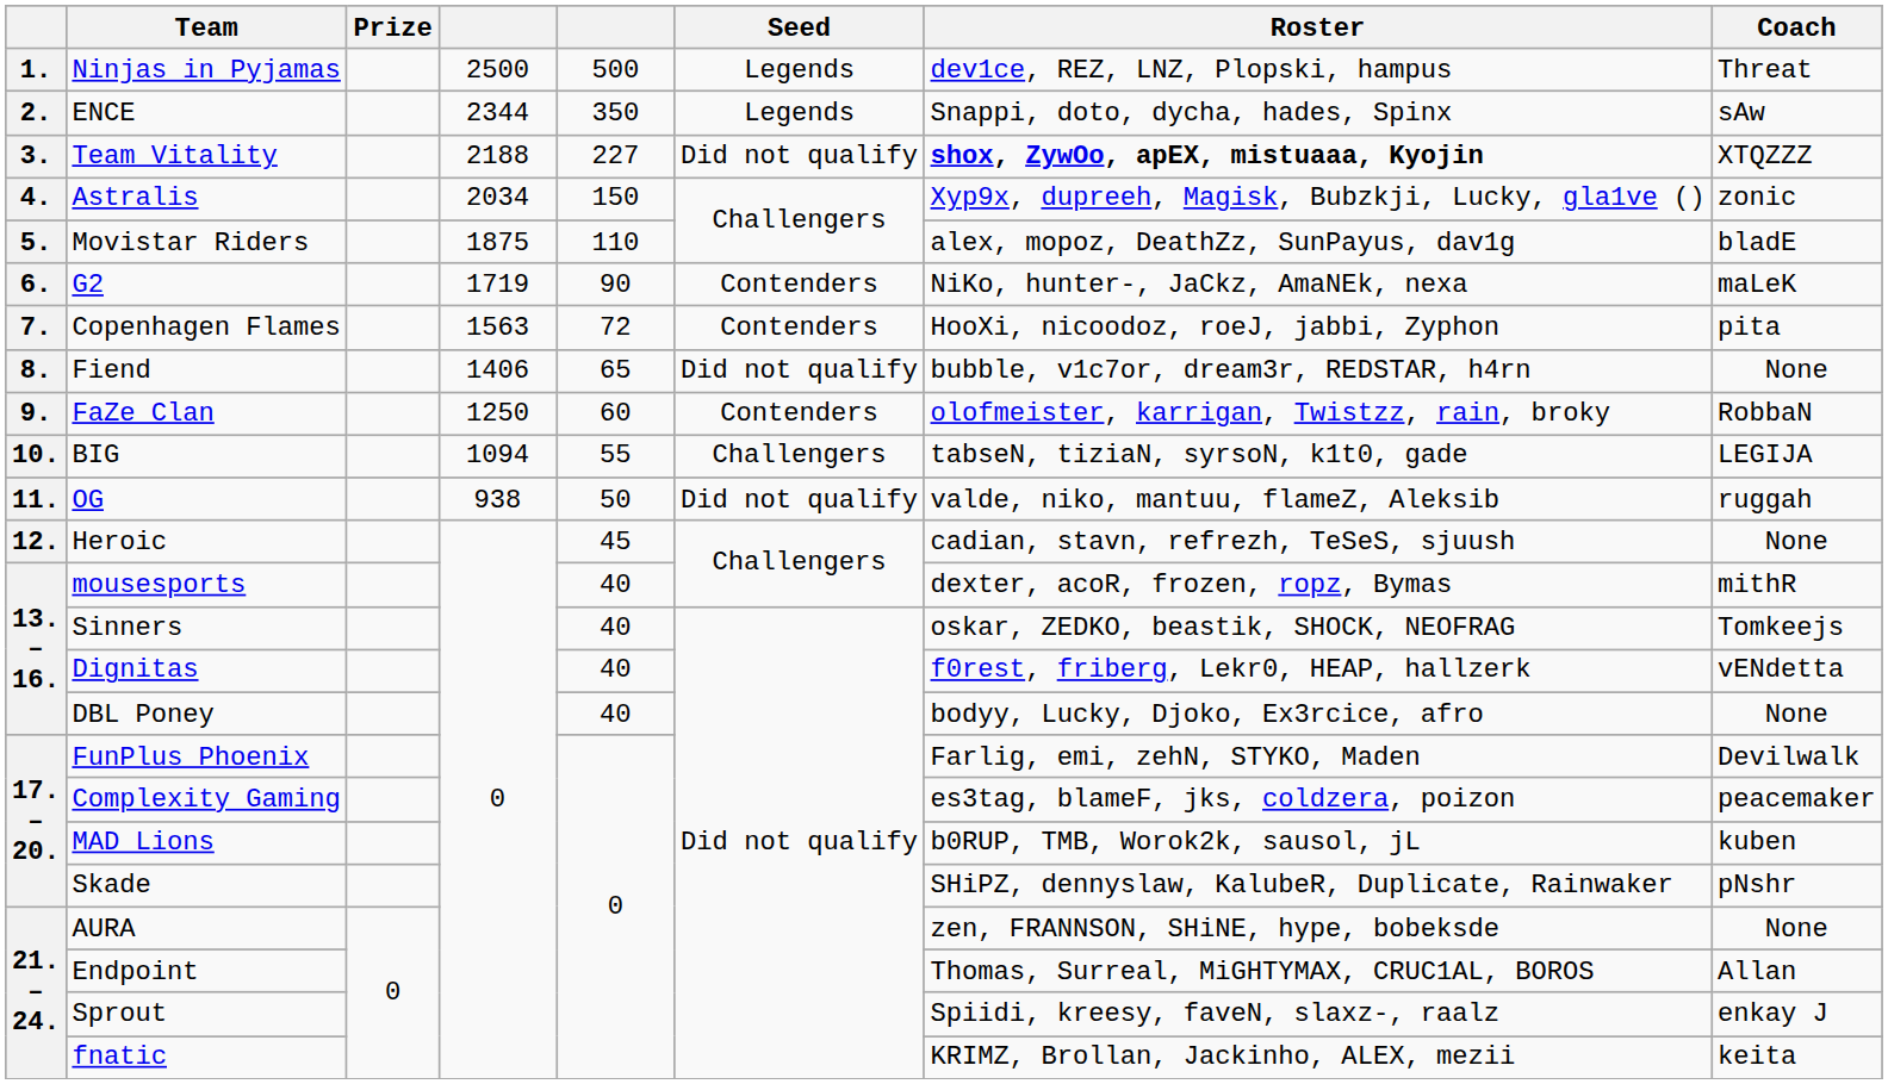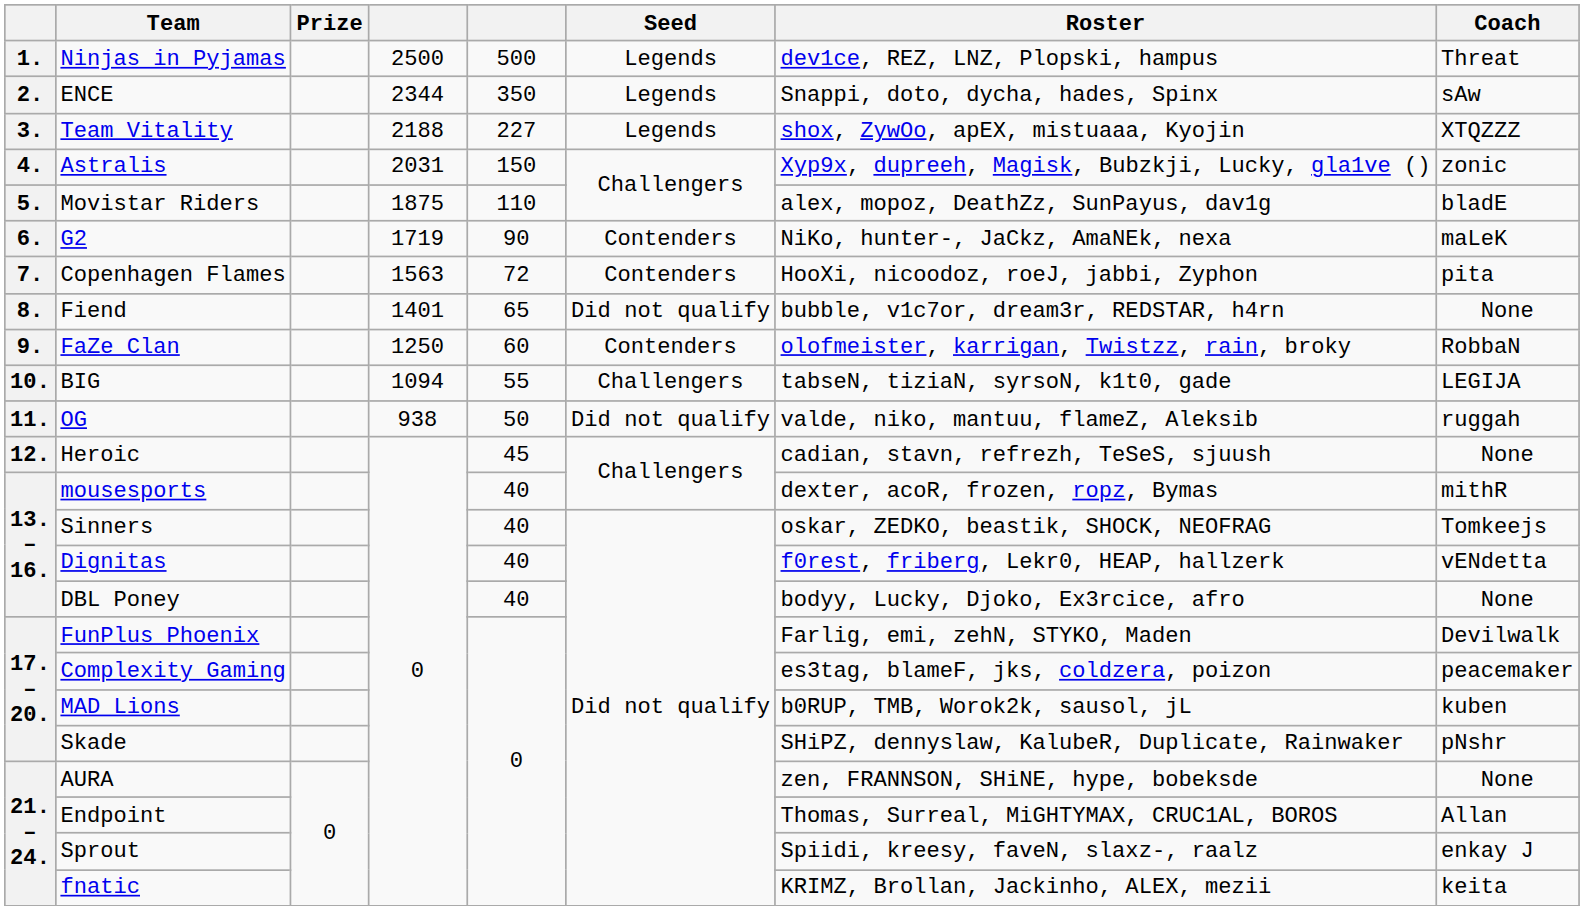 <table class="wikitable plainrowheaders" style="text-align:center">
 <tr>
 <th scope="col"></th>
 <th scope="col">Team</th>
 <th scope="col">Prize</th>
 <th scope="col" style="width:4em;"></th>
 <th scope="col" style="width:4em;"></th>
 <th scope="col">Seed</th>
 <th scope="col">Roster</th>
 <th scope="col">Coach</th>
 </tr>
 <tr>
 <th scope="row">1.</th>
 <td style="text-align: left;"><a href='#'>Ninjas in Pyjamas</a></td>
 <td></td>
 <td>2500</td>
 <td>500</td>
 <td>Legends</td>
 <td style="text-align: left;"><a href='#'>dev1ce</a>, REZ, LNZ, Plopski, hampus</td>
 <td style="text-align: left;">Threat</td>
 </tr>
 <tr>
 <th scope="row";>2.</th>
 <td style="text-align: left;">ENCE</td>
 <td></td>
 <td>2344</td>
 <td>350</td>
 <td>Legends</td>
 <td style="text-align: left;">Snappi, doto, dycha, hades, Spinx</td>
 <td style="text-align: left;">sAw</td>
 </tr>
 <tr>
 <th scope="row">3.</th>
 <td style="text-align: left;"><a href='#'>Team Vitality</a></td>
 <td></td>
 <td>2188</td>
 <td>227</td>
-<td>Did not qualify</td>
-<td style="text-align: left;"><strong><a href='#'>shox</a>, <a href='#'>ZywOo</a>, apEX, mistuaaa, Kyojin</strong></td>
+<td>Legends</td>
+<td style="text-align: left;"><a href='#'>shox</a>, <a href='#'>ZywOo</a>, apEX, mistuaaa, Kyojin</td>
 <td style="text-align: left;">XTQZZZ</td>
 </tr>
 <tr>
 <th scope="row">4.</th>
 <td style="text-align: left;"><a href='#'>Astralis</a></td>
 <td></td>
-<td>2034</td>
+<td>2031</td>
 <td>150</td>
 <td rowspan="2">Challengers</td>
 <td style="text-align: left;"><a href='#'>Xyp9x</a>, <a href='#'>dupreeh</a>, <a href='#'>Magisk</a>, Bubzkji, Lucky, <a href='#'>gla1ve</a> ()</td>
 <td style="text-align: left;">zonic</td>
 </tr>
 <tr>
 <th scope="row">5.</th>
 <td style="text-align: left;">Movistar Riders</td>
 <td></td>
 <td>1875</td>
 <td>110</td>
 <td style="text-align: left;">alex, mopoz, DeathZz, SunPayus, dav1g</td>
 <td style="text-align: left;">bladE</td>
 </tr>
 <tr>
 <th scope="row">6.</th>
 <td style="text-align: left;"><a href='#'>G2</a></td>
 <td></td>
 <td>1719</td>
 <td>90</td>
 <td>Contenders</td>
 <td style="text-align: left;">NiKo, hunter-, JaCkz, AmaNEk, nexa</td>
 <td style="text-align: left;">maLeK</td>
 </tr>
 <tr>
 <th scope="row">7.</th>
 <td style="text-align: left;">Copenhagen Flames</td>
 <td></td>
 <td>1563</td>
 <td>72</td>
 <td>Contenders</td>
 <td style="text-align: left;">HooXi, nicoodoz, roeJ, jabbi, Zyphon</td>
 <td style="text-align: left;">pita</td>
 </tr>
 <tr>
 <th scope="row">8.</th>
 <td style="text-align: left;">Fiend</td>
 <td></td>
-<td>1406</td>
+<td>1401</td>
 <td>65</td>
 <td>Did not qualify</td>
 <td style="text-align: left;">bubble, v1c7or, dream3r, REDSTAR, h4rn</td>
 <td style="text-align: center;">None</td>
 </tr>
 <tr>
 <th scope="row">9.</th>
 <td style="text-align: left;"><a href='#'>FaZe Clan</a></td>
 <td></td>
 <td>1250</td>
 <td>60</td>
 <td>Contenders</td>
 <td style="text-align: left;"><a href='#'>olofmeister</a>, <a href='#'>karrigan</a>, <a href='#'>Twistzz</a>, <a href='#'>rain</a>, broky</td>
 <td style="text-align: left;">RobbaN</td>
 </tr>
 <tr>
 <th scope="row">10.</th>
 <td style="text-align: left;">BIG</td>
 <td></td>
 <td>1094</td>
 <td>55</td>
 <td>Challengers</td>
 <td style="text-align: left;">tabseN, tiziaN, syrsoN, k1t0, gade</td>
 <td style="text-align: left;">LEGIJA</td>
 </tr>
 <tr>
 <th scope="row">11.</th>
 <td style="text-align: left;"><a href='#'>OG</a></td>
 <td></td>
 <td>938</td>
 <td>50</td>
 <td>Did not qualify</td>
 <td style="text-align: left;">valde, niko, mantuu, flameZ, Aleksib</td>
 <td style="text-align: left;">ruggah</td>
 </tr>
 <tr>
 <th scope="row">12.</th>
 <td style="text-align: left;">Heroic</td>
 <td></td>
 <td rowspan="13">0</td>
 <td>45</td>
 <td rowspan="2">Challengers</td>
 <td style="text-align: left;">cadian, stavn, refrezh, TeSeS, sjuush</td>
 <td style="text-align: center;">None</td>
 </tr>
 <tr>
 <th scope="row" rowspan="4">13.<br>–<br>16.</th>
 <td style="text-align: left;"><a href='#'>mousesports</a></td>
 <td></td>
 <td>40</td>
 <td style="text-align: left;">dexter, acoR, frozen, <a href='#'>ropz</a>, Bymas</td>
 <td style="text-align: left;">mithR</td>
 </tr>
 <tr>
 <td style="text-align: left;">Sinners</td>
 <td></td>
 <td>40</td>
 <td rowspan="11">Did not qualify</td>
 <td style="text-align: left;">oskar, ZEDKO, beastik, SHOCK, NEOFRAG</td>
 <td style="text-align: left;">Tomkeejs</td>
 </tr>
 <tr>
 <td style="text-align: left;"><a href='#'>Dignitas</a></td>
 <td></td>
 <td>40</td>
 <td style="text-align: left;"><a href='#'>f0rest</a>, <a href='#'>friberg</a>, Lekr0, HEAP, hallzerk</td>
 <td style="text-align: left;">vENdetta</td>
 </tr>
 <tr>
 <td style="text-align: left;">DBL Poney</td>
 <td></td>
 <td>40</td>
 <td style="text-align: left;">bodyy, Lucky, Djoko, Ex3rcice, afro</td>
 <td style="text-align: center;">None</td>
 </tr>
 <tr>
 <th scope="row" rowspan="4">17.<br>–<br>20.</th>
 <td style="text-align: left;"><a href='#'>FunPlus Phoenix</a></td>
 <td></td>
 <td rowspan="8">0</td>
 <td style="text-align: left;">Farlig, emi, zehN, STYKO, Maden</td>
 <td style="text-align: left;">Devilwalk</td>
 </tr>
 <tr>
 <td style="text-align: left;"><a href='#'>Complexity Gaming</a></td>
 <td></td>
 <td style="text-align: left;">es3tag, blameF, jks, <a href='#'>coldzera</a>, poizon</td>
 <td style="text-align: left;">peacemaker</td>
 </tr>
 <tr>
 <td style="text-align: left;"><a href='#'>MAD Lions</a></td>
 <td></td>
 <td style="text-align: left;">b0RUP, TMB, Worok2k, sausol, jL</td>
 <td style="text-align: left;">kuben</td>
 </tr>
 <tr>
 <td style="text-align: left;">Skade</td>
 <td></td>
 <td style="text-align: left;">SHiPZ, dennyslaw, KalubeR, Duplicate, Rainwaker</td>
 <td style="text-align: left;">pNshr</td>
 </tr>
 <tr>
 <th scope="row" rowspan="4">21.<br>–<br>24.</th>
 <td style="text-align: left;">AURA</td>
 <td rowspan="4">0</td>
 <td style="text-align: left;">zen, FRANNSON, SHiNE, hype, bobeksde</td>
 <td style="text-align: center;">None</td>
 </tr>
 <tr>
 <td style="text-align: left;">Endpoint</td>
 <td style="text-align: left;">Thomas, Surreal, MiGHTYMAX, CRUC1AL, BOROS</td>
 <td style="text-align: left;">Allan</td>
 </tr>
 <tr>
 <td style="text-align: left;">Sprout</td>
 <td style="text-align: left;">Spiidi, kreesy, faveN, slaxz-, raalz</td>
 <td style="text-align: left;">enkay J</td>
 </tr>
 <tr>
 <td style="text-align: left;"><a href='#'>fnatic</a></td>
 <td style="text-align: left;">KRIMZ, Brollan, Jackinho, ALEX, mezii</td>
 <td style="text-align: left;">keita</td>
 </tr>
 <tr>
 </tr>
 </table>
